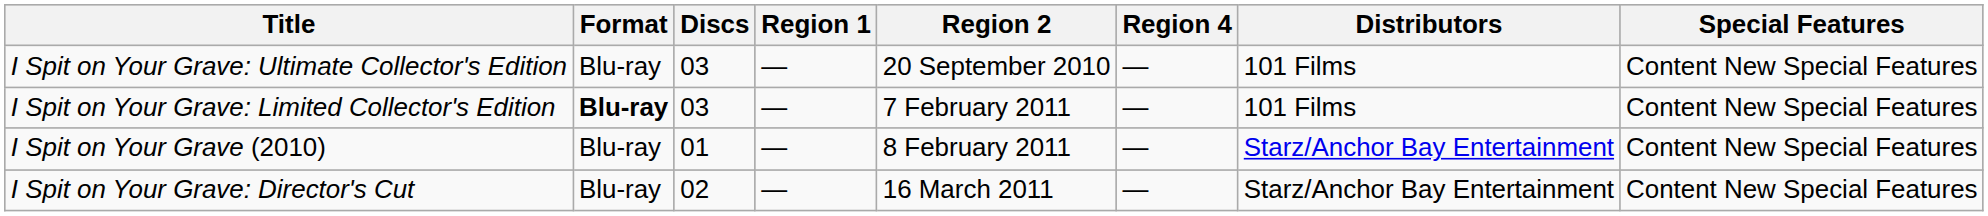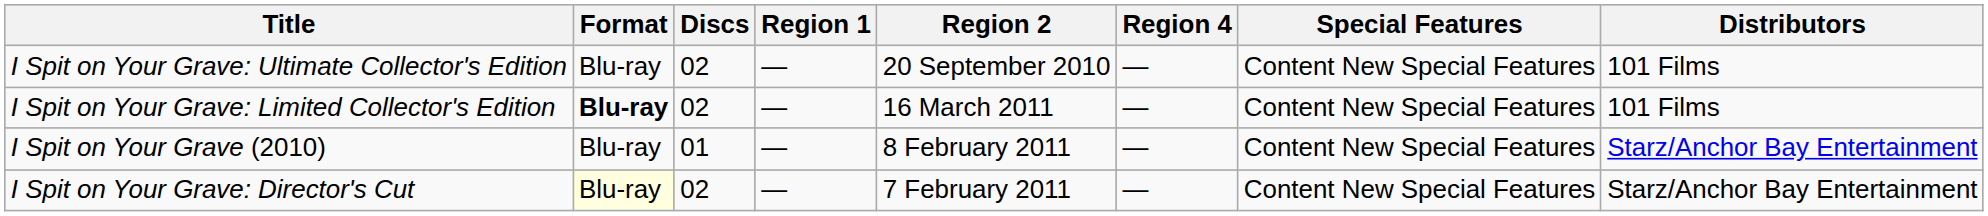 <table class="wikitable">
 <tr>
 <th>Title</th>
 <th>Format</th>
 <th>Discs</th>
 <th>Region 1</th>
 <th>Region 2</th>
 <th>Region 4</th>
+<th>Special Features</th>
 <th>Distributors</th>
-<th>Special Features</th>
 </tr>
 <tr>
 <td><em>I Spit on Your Grave: Ultimate Collector's Edition</em></td>
 <td>Blu-ray</td>
-<td>03</td>
+<td>02</td>
 <td>—</td>
 <td>20 September 2010</td>
 <td>—</td>
+<td>Content New Special Features</td>
 <td>101 Films</td>
-<td>Content New Special Features</td>
 </tr>
 <tr>
 <td><em>I Spit on Your Grave: Limited Collector's Edition</em></td>
 <td><strong>Blu-ray</strong></td>
-<td>03</td>
+<td>02</td>
 <td>—</td>
-<td>7 February 2011</td>
+<td>16 March 2011</td>
 <td>—</td>
+<td>Content New Special Features</td>
 <td>101 Films</td>
-<td>Content New Special Features</td>
 </tr>
 <tr>
 <td><em>I Spit on Your Grave</em> (2010)</td>
 <td>Blu-ray</td>
 <td>01</td>
 <td>—</td>
 <td>8 February 2011</td>
 <td>—</td>
+<td>Content New Special Features</td>
 <td><a href='#'>Starz/Anchor Bay Entertainment</a></td>
-<td>Content New Special Features</td>
 </tr>
 <tr>
 <td><em>I Spit on Your Grave: Director's Cut</em></td>
-<td>Blu-ray</td>
+<td style="background: lightyellow;">Blu-ray</td>
 <td>02</td>
 <td>—</td>
-<td>16 March 2011</td>
+<td>7 February 2011</td>
 <td>—</td>
+<td>Content New Special Features</td>
 <td>Starz/Anchor Bay Entertainment</td>
-<td>Content New Special Features</td>
 </tr>
 </table>
